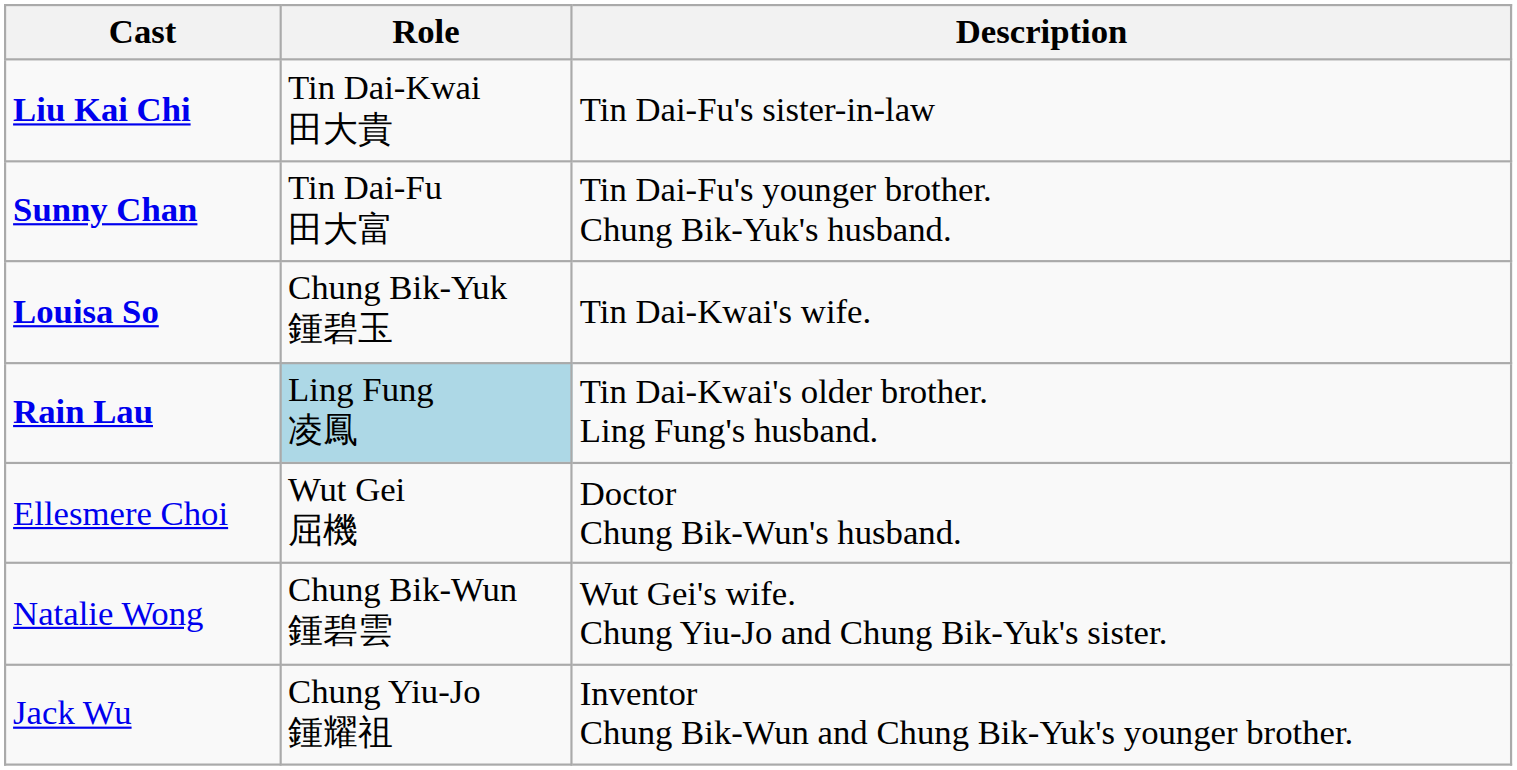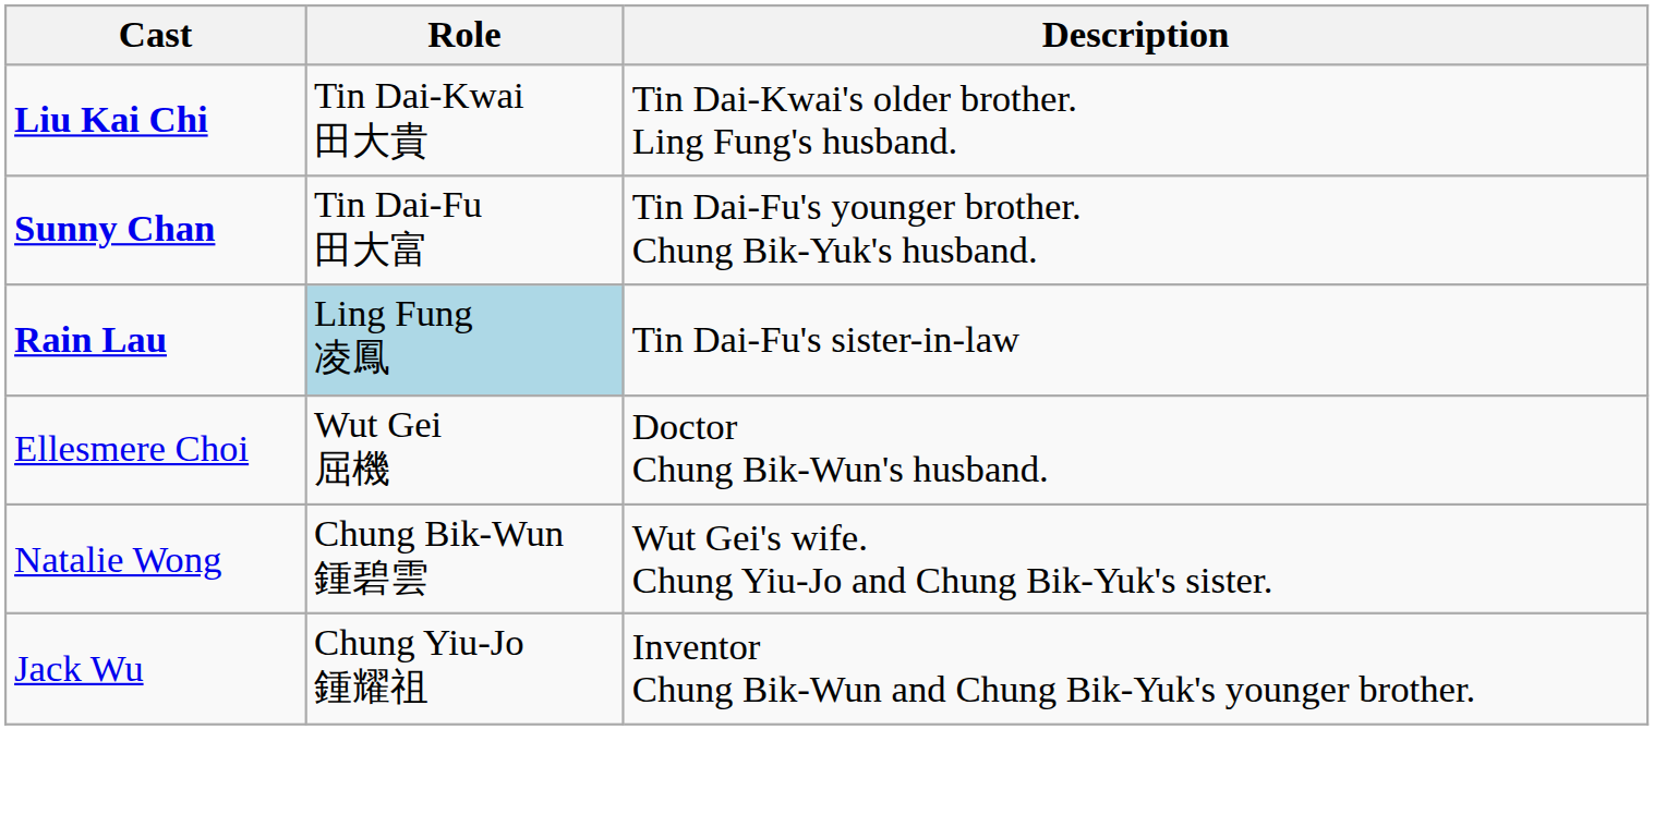 <table class="wikitable" width="55%">
 <tr>
 <th>Cast</th>
 <th>Role</th>
 <th>Description</th>
 </tr>
 <tr>
 <td><strong><a href='#'>Liu Kai Chi</a></strong></td>
 <td>Tin Dai-Kwai <br> 田大貴</td>
-<td>Tin Dai-Fu's sister-in-law</td>
+<td>Tin Dai-Kwai's older brother. <br> Ling Fung's husband.</td>
 </tr>
 <tr>
 <td><strong><a href='#'>Sunny Chan</a></strong></td>
 <td>Tin Dai-Fu  <br> 田大富</td>
 <td>Tin Dai-Fu's younger brother. <br> Chung Bik-Yuk's husband.</td>
 </tr>
 <tr>
-<td><strong><a href='#'>Louisa So</a></strong></td>
-<td>Chung Bik-Yuk <br> 鍾碧玉</td>
-<td>Tin Dai-Kwai's wife.</td>
-</tr>
-<tr>
 <td><strong><a href='#'>Rain Lau</a></strong></td>
 <td style="background: lightblue;">Ling Fung <br> 凌鳳</td>
-<td>Tin Dai-Kwai's older brother. <br> Ling Fung's husband.</td>
+<td>Tin Dai-Fu's sister-in-law</td>
 </tr>
 <tr>
 <td><a href='#'>Ellesmere Choi</a></td>
 <td>Wut Gei <br> 屈機</td>
 <td>Doctor <br> Chung Bik-Wun's husband.</td>
 </tr>
 <tr>
 <td><a href='#'>Natalie Wong</a></td>
 <td>Chung Bik-Wun <br> 鍾碧雲</td>
 <td>Wut Gei's wife. <br> Chung Yiu-Jo and Chung Bik-Yuk's sister.</td>
 </tr>
 <tr>
 <td><a href='#'>Jack Wu</a></td>
 <td>Chung Yiu-Jo <br> 鍾耀祖</td>
 <td>Inventor <br> Chung Bik-Wun and Chung Bik-Yuk's younger brother.</td>
 </tr>
 </table>
